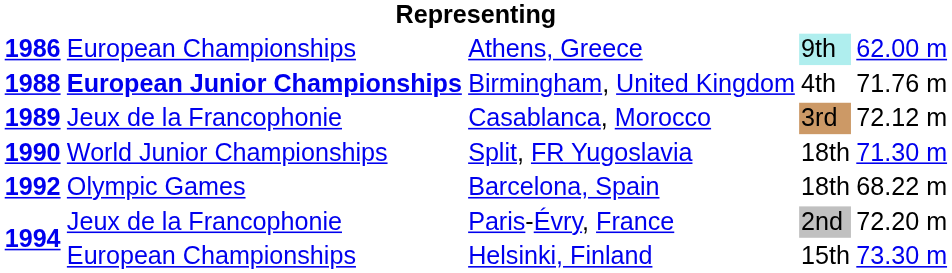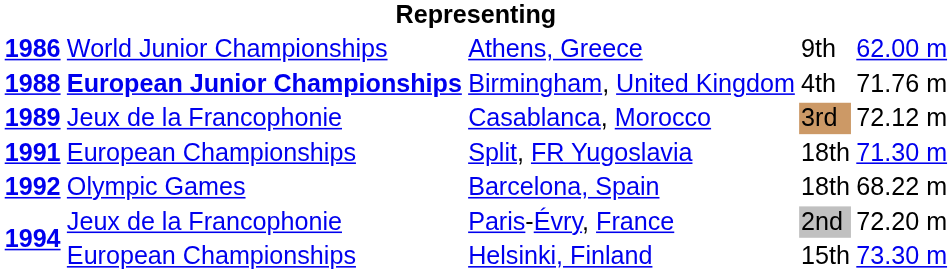 <table>
 <tr>
 <th colspan="5">Representing </th>
 </tr>
 <tr>
 <td><strong><a href='#'>1986</a></strong></td>
-<td><a href='#'>European Championships</a></td>
+<td><a href='#'>World Junior Championships</a></td>
 <td><a href='#'>Athens, Greece</a></td>
-<td style="background: paleturquoise;">9th</td>
+<td>9th</td>
 <td><a href='#'>62.00 m</a></td>
 </tr>
 <tr>
 <td><strong><a href='#'>1988</a></strong></td>
 <td><strong><a href='#'>European Junior Championships</a></strong></td>
 <td><a href='#'>Birmingham</a>, <a href='#'>United Kingdom</a></td>
 <td>4th</td>
 <td>71.76 m</td>
 </tr>
 <tr>
 <td><strong><a href='#'>1989</a></strong></td>
 <td><a href='#'>Jeux de la Francophonie</a></td>
 <td><a href='#'>Casablanca</a>, <a href='#'>Morocco</a></td>
 <td bgcolor="cc9966">3rd</td>
 <td>72.12 m</td>
 </tr>
 <tr>
-<td><strong><a href='#'>1990</a></strong></td>
-<td><a href='#'>World Junior Championships</a></td>
+<td><strong><a href='#'>1991</a></strong></td>
+<td><a href='#'>European Championships</a></td>
 <td><a href='#'>Split</a>, <a href='#'>FR Yugoslavia</a></td>
 <td>18th</td>
 <td><a href='#'>71.30 m</a></td>
 </tr>
 <tr>
 <td><strong><a href='#'>1992</a></strong></td>
 <td><a href='#'>Olympic Games</a></td>
 <td><a href='#'>Barcelona, Spain</a></td>
 <td>18th</td>
 <td>68.22 m</td>
 </tr>
 <tr>
 <td rowspan=2><strong><a href='#'>1994</a></strong></td>
 <td><a href='#'>Jeux de la Francophonie</a></td>
 <td><a href='#'>Paris</a>-<a href='#'>Évry</a>, <a href='#'>France</a></td>
 <td bgcolor="silver">2nd</td>
 <td>72.20 m</td>
 </tr>
 <tr>
 <td><a href='#'>European Championships</a></td>
 <td><a href='#'>Helsinki, Finland</a></td>
 <td>15th</td>
 <td><a href='#'>73.30 m</a></td>
 </tr>
 </table>
